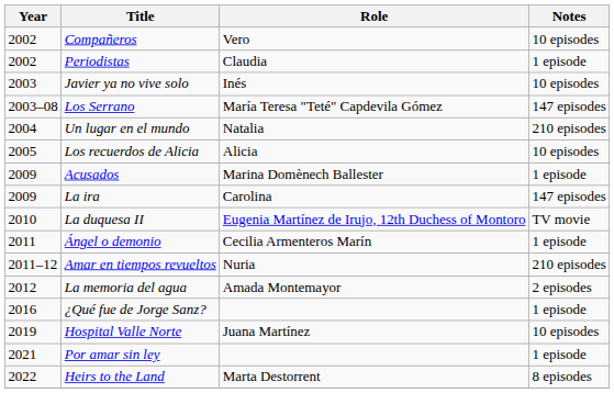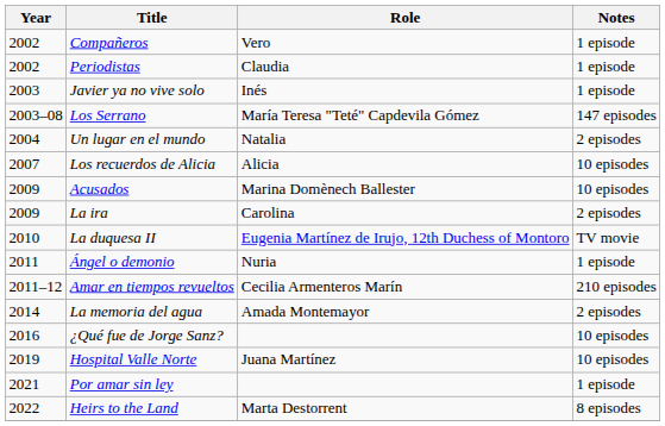 <table class="wikitable sortable">
 <tr>
 <th>Year</th>
 <th>Title</th>
 <th>Role</th>
 <th class="unsortable">Notes</th>
 </tr>
 <tr>
 <td>2002</td>
 <td><em><a href='#'>Compañeros</a></em></td>
 <td>Vero</td>
-<td>10 episodes</td>
+<td>1 episode</td>
 </tr>
 <tr>
 <td>2002</td>
 <td><em><a href='#'>Periodistas</a></em></td>
 <td>Claudia</td>
 <td>1 episode</td>
 </tr>
 <tr>
 <td>2003</td>
 <td><em>Javier ya no vive solo</em></td>
 <td>Inés</td>
-<td>10 episodes</td>
+<td>1 episode</td>
 </tr>
 <tr>
 <td>2003–08</td>
 <td><em><a href='#'>Los Serrano</a></em></td>
 <td>María Teresa "Teté" Capdevila Gómez</td>
 <td>147 episodes</td>
 </tr>
 <tr>
 <td>2004</td>
 <td><em>Un lugar en el mundo</em></td>
 <td>Natalia</td>
-<td>210 episodes</td>
+<td>2 episodes</td>
 </tr>
 <tr>
-<td>2005</td>
+<td>2007</td>
 <td><em>Los recuerdos de Alicia</em></td>
 <td>Alicia</td>
 <td>10 episodes</td>
 </tr>
 <tr>
 <td>2009</td>
 <td><em><a href='#'>Acusados</a></em></td>
 <td>Marina Domènech Ballester</td>
-<td>1 episode</td>
+<td>10 episodes</td>
 </tr>
 <tr>
 <td>2009</td>
 <td><em>La ira</em></td>
 <td>Carolina</td>
-<td>147 episodes</td>
+<td>2 episodes</td>
 </tr>
 <tr>
 <td>2010</td>
 <td><em>La duquesa II</em></td>
 <td><a href='#'>Eugenia Martínez de Irujo, 12th Duchess of Montoro</a></td>
 <td>TV movie</td>
 </tr>
 <tr>
 <td>2011</td>
 <td><em><a href='#'>Ángel o demonio</a></em></td>
-<td>Cecilia Armenteros Marín</td>
+<td>Nuria</td>
 <td>1 episode</td>
 </tr>
 <tr>
 <td>2011–12</td>
 <td><em><a href='#'>Amar en tiempos revueltos</a></em></td>
-<td>Nuria</td>
+<td>Cecilia Armenteros Marín</td>
 <td>210 episodes</td>
 </tr>
 <tr>
-<td>2012</td>
+<td>2014</td>
 <td><em>La memoria del agua</em></td>
 <td>Amada Montemayor</td>
 <td>2 episodes</td>
 </tr>
 <tr>
 <td>2016</td>
 <td><em>¿Qué fue de Jorge Sanz?</em></td>
 <td></td>
-<td>1 episode</td>
+<td>10 episodes</td>
 </tr>
 <tr>
 <td>2019</td>
 <td><em><a href='#'>Hospital Valle Norte</a></em></td>
 <td>Juana Martínez</td>
 <td>10 episodes</td>
 </tr>
 <tr>
 <td>2021</td>
 <td><em><a href='#'>Por amar sin ley</a></em></td>
 <td></td>
 <td>1 episode</td>
 </tr>
 <tr>
 <td>2022</td>
 <td><em><a href='#'>Heirs to the Land</a></em></td>
 <td>Marta Destorrent</td>
 <td>8 episodes</td>
 </tr>
 <tr>
 </tr>
 </table>
